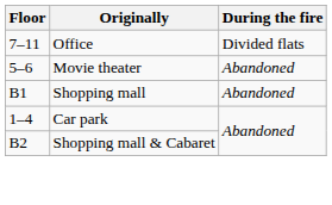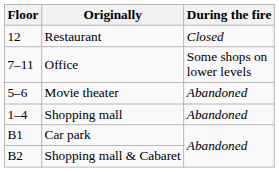 <table class="wikitable">
 <tr>
 <th>Floor</th>
 <th>Originally</th>
 <th>During the fire</th>
 </tr>
 <tr>
+<td>12</td>
+<td>Restaurant</td>
+<td><em>Closed</em></td>
+</tr>
+<tr>
 <td>7–11</td>
 <td>Office</td>
-<td>Divided flats</td>
+<td>Some shops on<br>lower levels</td>
 </tr>
 <tr>
 <td>5–6</td>
 <td>Movie theater</td>
 <td><em>Abandoned</em></td>
 </tr>
 <tr>
-<td>B1</td>
+<td>1–4</td>
 <td>Shopping mall</td>
 <td><em>Abandoned</em></td>
 </tr>
 <tr>
-<td>1–4</td>
+<td>B1</td>
 <td>Car park</td>
 <td rowspan="2"><em>Abandoned</em></td>
 </tr>
 <tr>
 <td>B2</td>
 <td>Shopping mall & Cabaret</td>
 </tr>
 </table>
